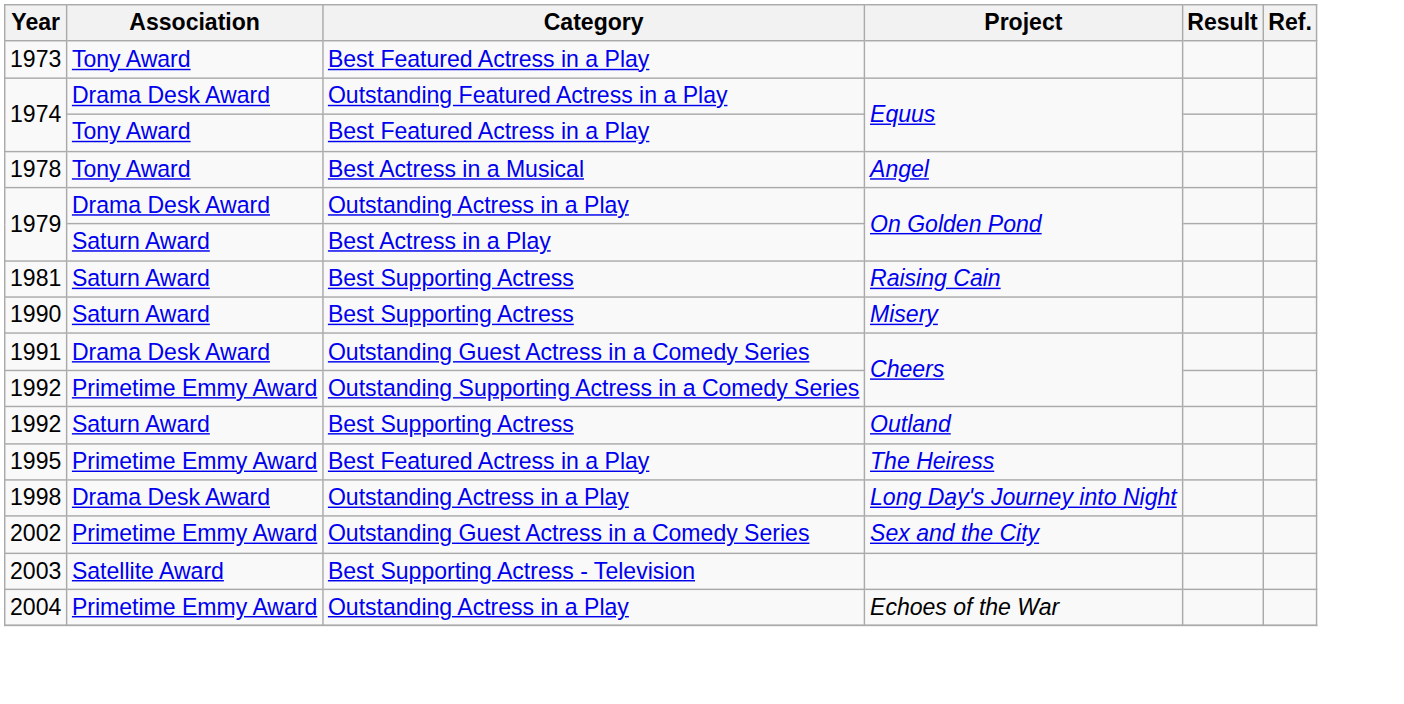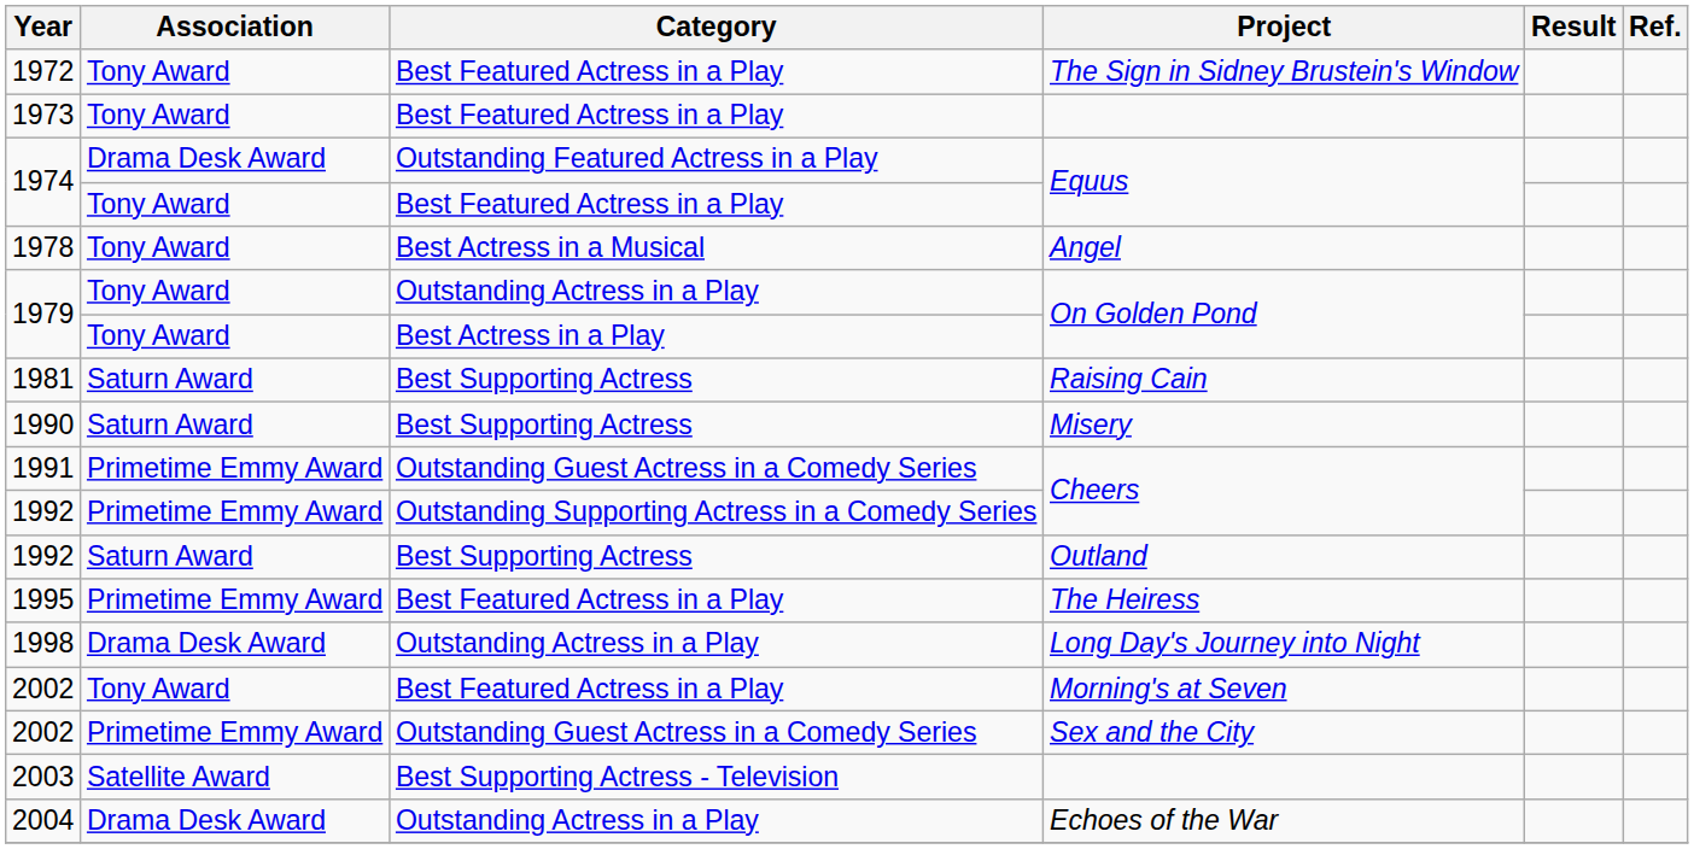 <table class="wikitable sortable">
 <tr>
 <th>Year</th>
 <th>Association</th>
 <th>Category</th>
 <th>Project</th>
 <th>Result</th>
 <th class=unsortable>Ref.</th>
+</tr>
+<tr>
+<td>1972</td>
+<td><a href='#'>Tony Award</a></td>
+<td><a href='#'>Best Featured Actress in a Play</a></td>
+<td><em><a href='#'>The Sign in Sidney Brustein's Window</a></em></td>
+<td></td>
+<td></td>
 </tr>
 <tr>
 <td>1973</td>
 <td><a href='#'>Tony Award</a></td>
 <td><a href='#'>Best Featured Actress in a Play</a></td>
 <td><em></em></td>
 <td></td>
 <td></td>
 </tr>
 <tr>
 <td rowspan=2>1974</td>
 <td><a href='#'>Drama Desk Award</a></td>
 <td><a href='#'>Outstanding Featured Actress in a Play</a></td>
 <td rowspan=2><em><a href='#'>Equus</a></em></td>
 <td></td>
 <td></td>
 </tr>
 <tr>
 <td><a href='#'>Tony Award</a></td>
 <td><a href='#'>Best Featured Actress in a Play</a></td>
 <td></td>
 <td></td>
 </tr>
 <tr>
 <td>1978</td>
 <td><a href='#'>Tony Award</a></td>
 <td><a href='#'>Best Actress in a Musical</a></td>
 <td><em><a href='#'>Angel</a></em></td>
 <td></td>
 <td></td>
 </tr>
 <tr>
 <td rowspan=2>1979</td>
-<td><a href='#'>Drama Desk Award</a></td>
+<td><a href='#'>Tony Award</a></td>
 <td><a href='#'>Outstanding Actress in a Play</a></td>
 <td rowspan=2><em><a href='#'>On Golden Pond</a></em></td>
 <td></td>
 <td></td>
 </tr>
 <tr>
-<td><a href='#'>Saturn Award</a></td>
+<td><a href='#'>Tony Award</a></td>
 <td><a href='#'>Best Actress in a Play</a></td>
 <td></td>
 <td></td>
 </tr>
 <tr>
 <td>1981</td>
 <td><a href='#'>Saturn Award</a></td>
 <td><a href='#'>Best Supporting Actress</a></td>
 <td><em><a href='#'>Raising Cain</a></em></td>
 <td></td>
 <td></td>
 </tr>
 <tr>
 <td>1990</td>
 <td><a href='#'>Saturn Award</a></td>
 <td><a href='#'>Best Supporting Actress</a></td>
 <td><em><a href='#'>Misery</a></em></td>
 <td></td>
 <td></td>
 </tr>
 <tr>
 <td>1991</td>
-<td><a href='#'>Drama Desk Award</a></td>
+<td><a href='#'>Primetime Emmy Award</a></td>
 <td><a href='#'>Outstanding Guest Actress in a Comedy Series</a></td>
 <td rowspan=2><em><a href='#'>Cheers</a></em></td>
 <td></td>
 <td></td>
 </tr>
 <tr>
 <td>1992</td>
 <td><a href='#'>Primetime Emmy Award</a></td>
 <td><a href='#'>Outstanding Supporting Actress in a Comedy Series</a></td>
 <td></td>
 <td></td>
 </tr>
 <tr>
 <td>1992</td>
 <td><a href='#'>Saturn Award</a></td>
 <td><a href='#'>Best Supporting Actress</a></td>
 <td><em><a href='#'>Outland</a></em></td>
 <td></td>
 <td></td>
 </tr>
 <tr>
 <td>1995</td>
 <td><a href='#'>Primetime Emmy Award</a></td>
 <td><a href='#'>Best Featured Actress in a Play</a></td>
 <td><em><a href='#'>The Heiress</a></em></td>
 <td></td>
 <td></td>
 </tr>
 <tr>
 <td>1998</td>
 <td><a href='#'>Drama Desk Award</a></td>
 <td><a href='#'>Outstanding Actress in a Play</a></td>
 <td><em><a href='#'>Long Day's Journey into Night</a></em></td>
 <td></td>
 <td></td>
 </tr>
 <tr>
 <td>2002</td>
+<td><a href='#'>Tony Award</a></td>
+<td><a href='#'>Best Featured Actress in a Play</a></td>
+<td><em><a href='#'>Morning's at Seven</a></em></td>
+<td></td>
+<td></td>
+</tr>
+<tr>
+<td>2002</td>
 <td><a href='#'>Primetime Emmy Award</a></td>
 <td><a href='#'>Outstanding Guest Actress in a Comedy Series</a></td>
 <td><em><a href='#'>Sex and the City</a></em></td>
 <td></td>
 <td></td>
 </tr>
 <tr>
 <td>2003</td>
 <td><a href='#'>Satellite Award</a></td>
 <td><a href='#'>Best Supporting Actress - Television</a></td>
 <td><em></em></td>
 <td></td>
 <td></td>
 </tr>
 <tr>
 <td>2004</td>
-<td><a href='#'>Primetime Emmy Award</a></td>
+<td><a href='#'>Drama Desk Award</a></td>
 <td><a href='#'>Outstanding Actress in a Play</a></td>
 <td><em>Echoes of the War</em></td>
 <td></td>
 <td></td>
 </tr>
 <tr>
 </tr>
 </table>
